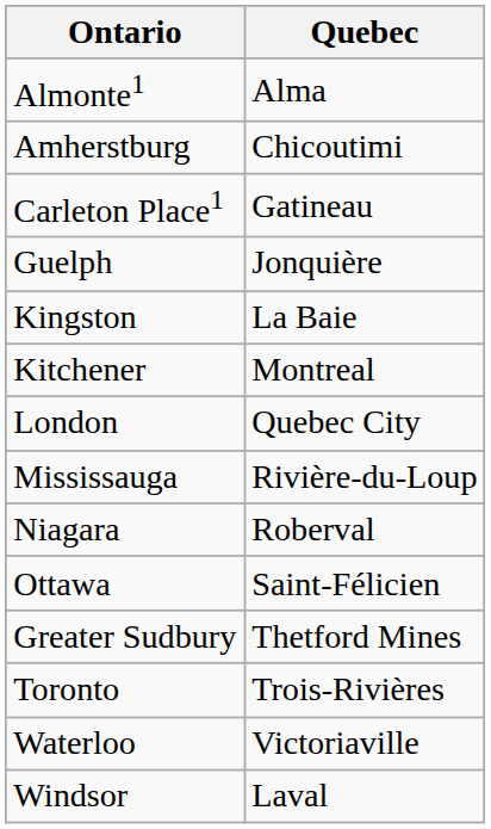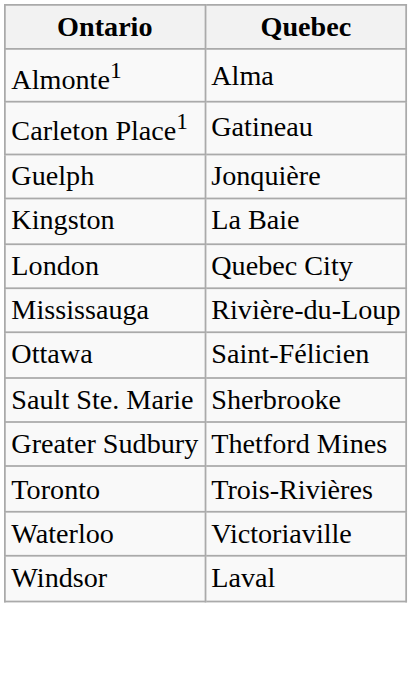 <table class="wikitable">
 <tr>
 <th>Ontario</th>
 <th>Quebec</th>
 </tr>
 <tr>
 <td>Almonte<sup>1</sup></td>
 <td>Alma</td>
-</tr>
-<tr>
-<td>Amherstburg</td>
-<td>Chicoutimi</td>
 </tr>
 <tr>
 <td>Carleton Place<sup>1</sup></td>
 <td>Gatineau</td>
 </tr>
 <tr>
 <td>Guelph</td>
 <td>Jonquière</td>
 </tr>
 <tr>
 <td>Kingston</td>
 <td>La Baie</td>
 </tr>
 <tr>
-<td>Kitchener</td>
-<td>Montreal</td>
-</tr>
-<tr>
 <td>London</td>
 <td>Quebec City</td>
 </tr>
 <tr>
 <td>Mississauga</td>
 <td>Rivière-du-Loup</td>
 </tr>
 <tr>
-<td>Niagara</td>
-<td>Roberval</td>
+<td>Ottawa</td>
+<td>Saint-Félicien</td>
 </tr>
 <tr>
-<td>Ottawa</td>
-<td>Saint-Félicien</td>
+<td>Sault Ste. Marie</td>
+<td>Sherbrooke</td>
 </tr>
 <tr>
 <td>Greater Sudbury</td>
 <td>Thetford Mines</td>
 </tr>
 <tr>
 <td>Toronto</td>
 <td>Trois-Rivières</td>
 </tr>
 <tr>
 <td>Waterloo</td>
 <td>Victoriaville</td>
 </tr>
 <tr>
 <td>Windsor</td>
 <td>Laval</td>
 </tr>
 </table>
